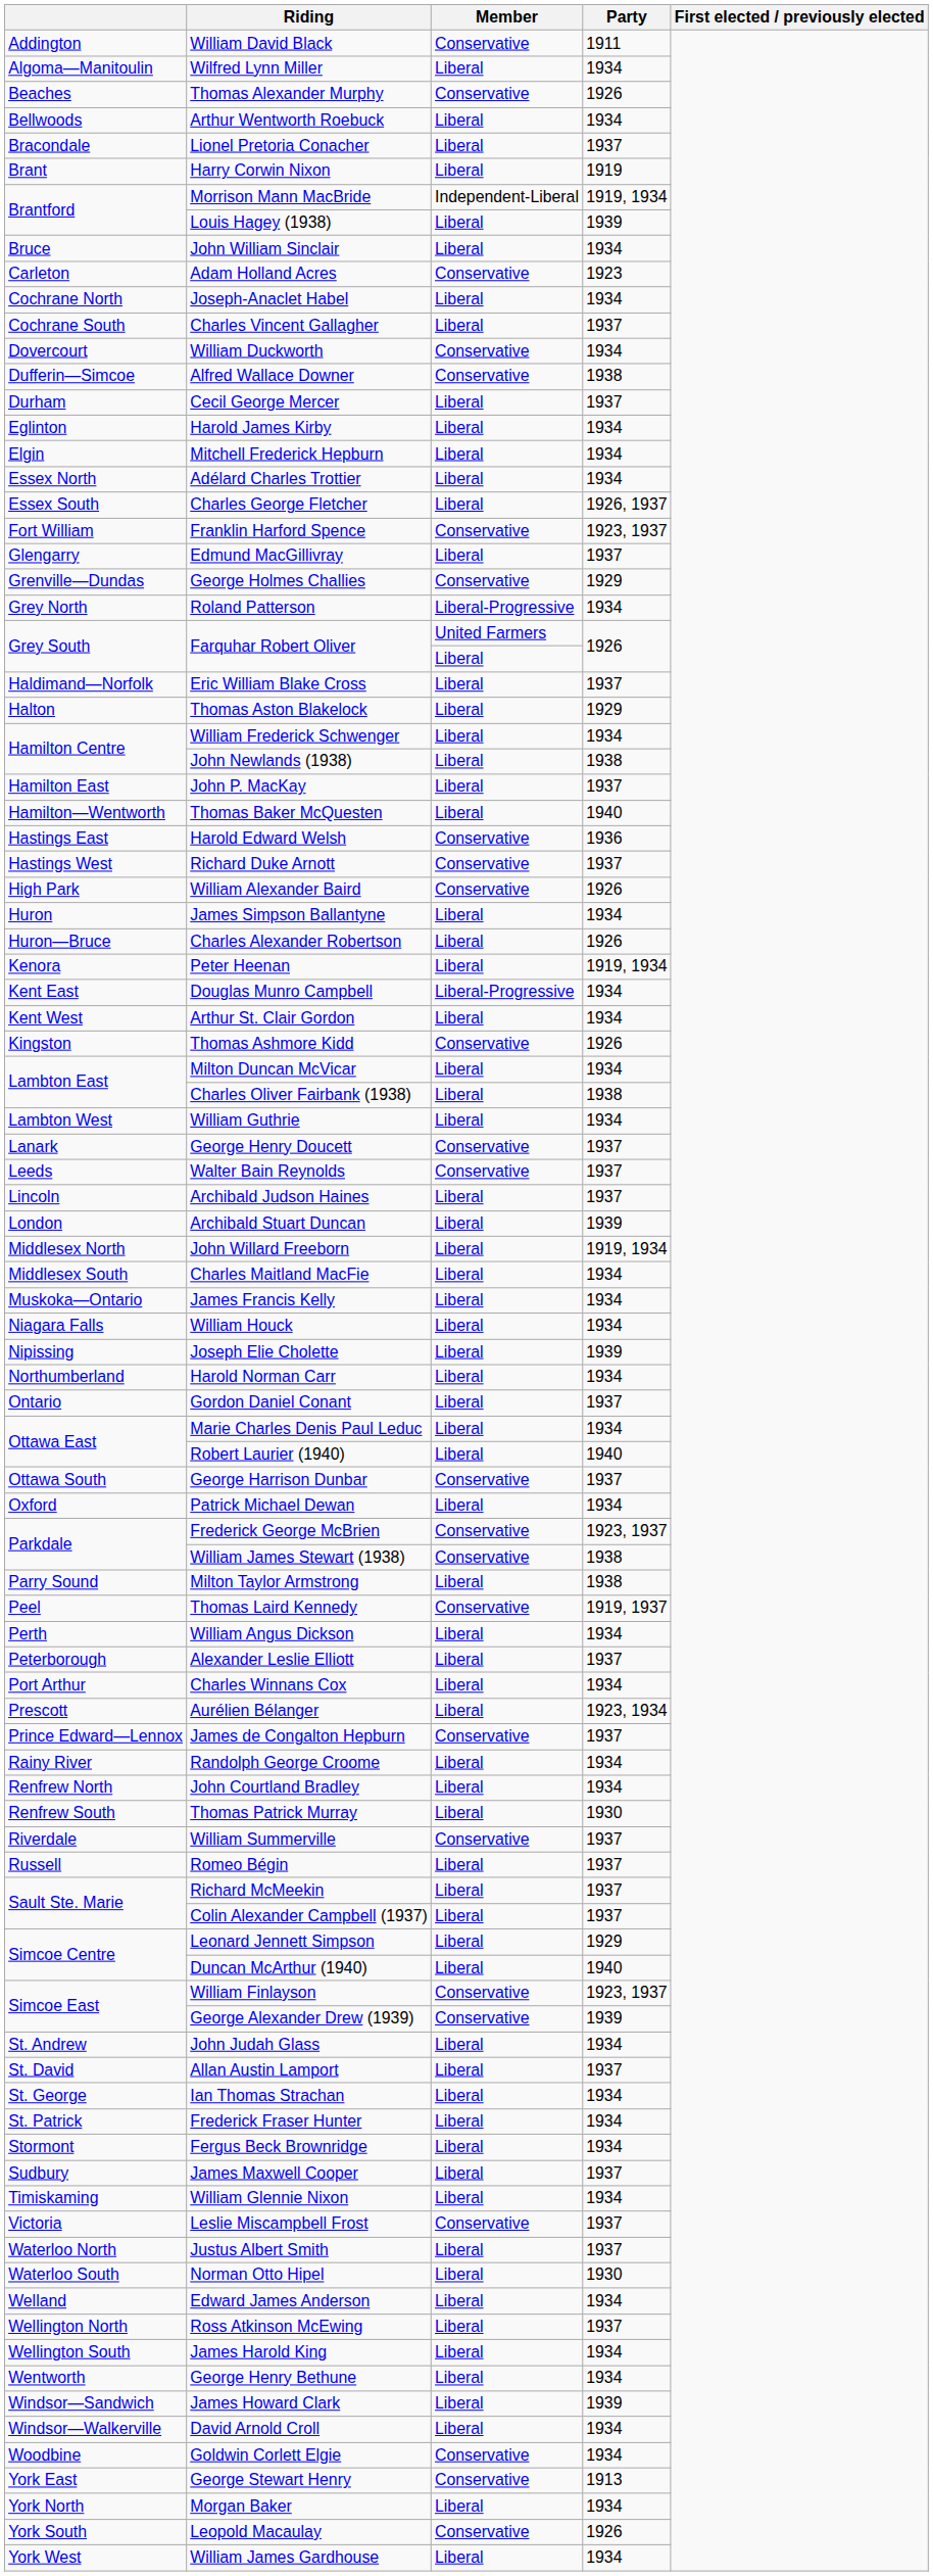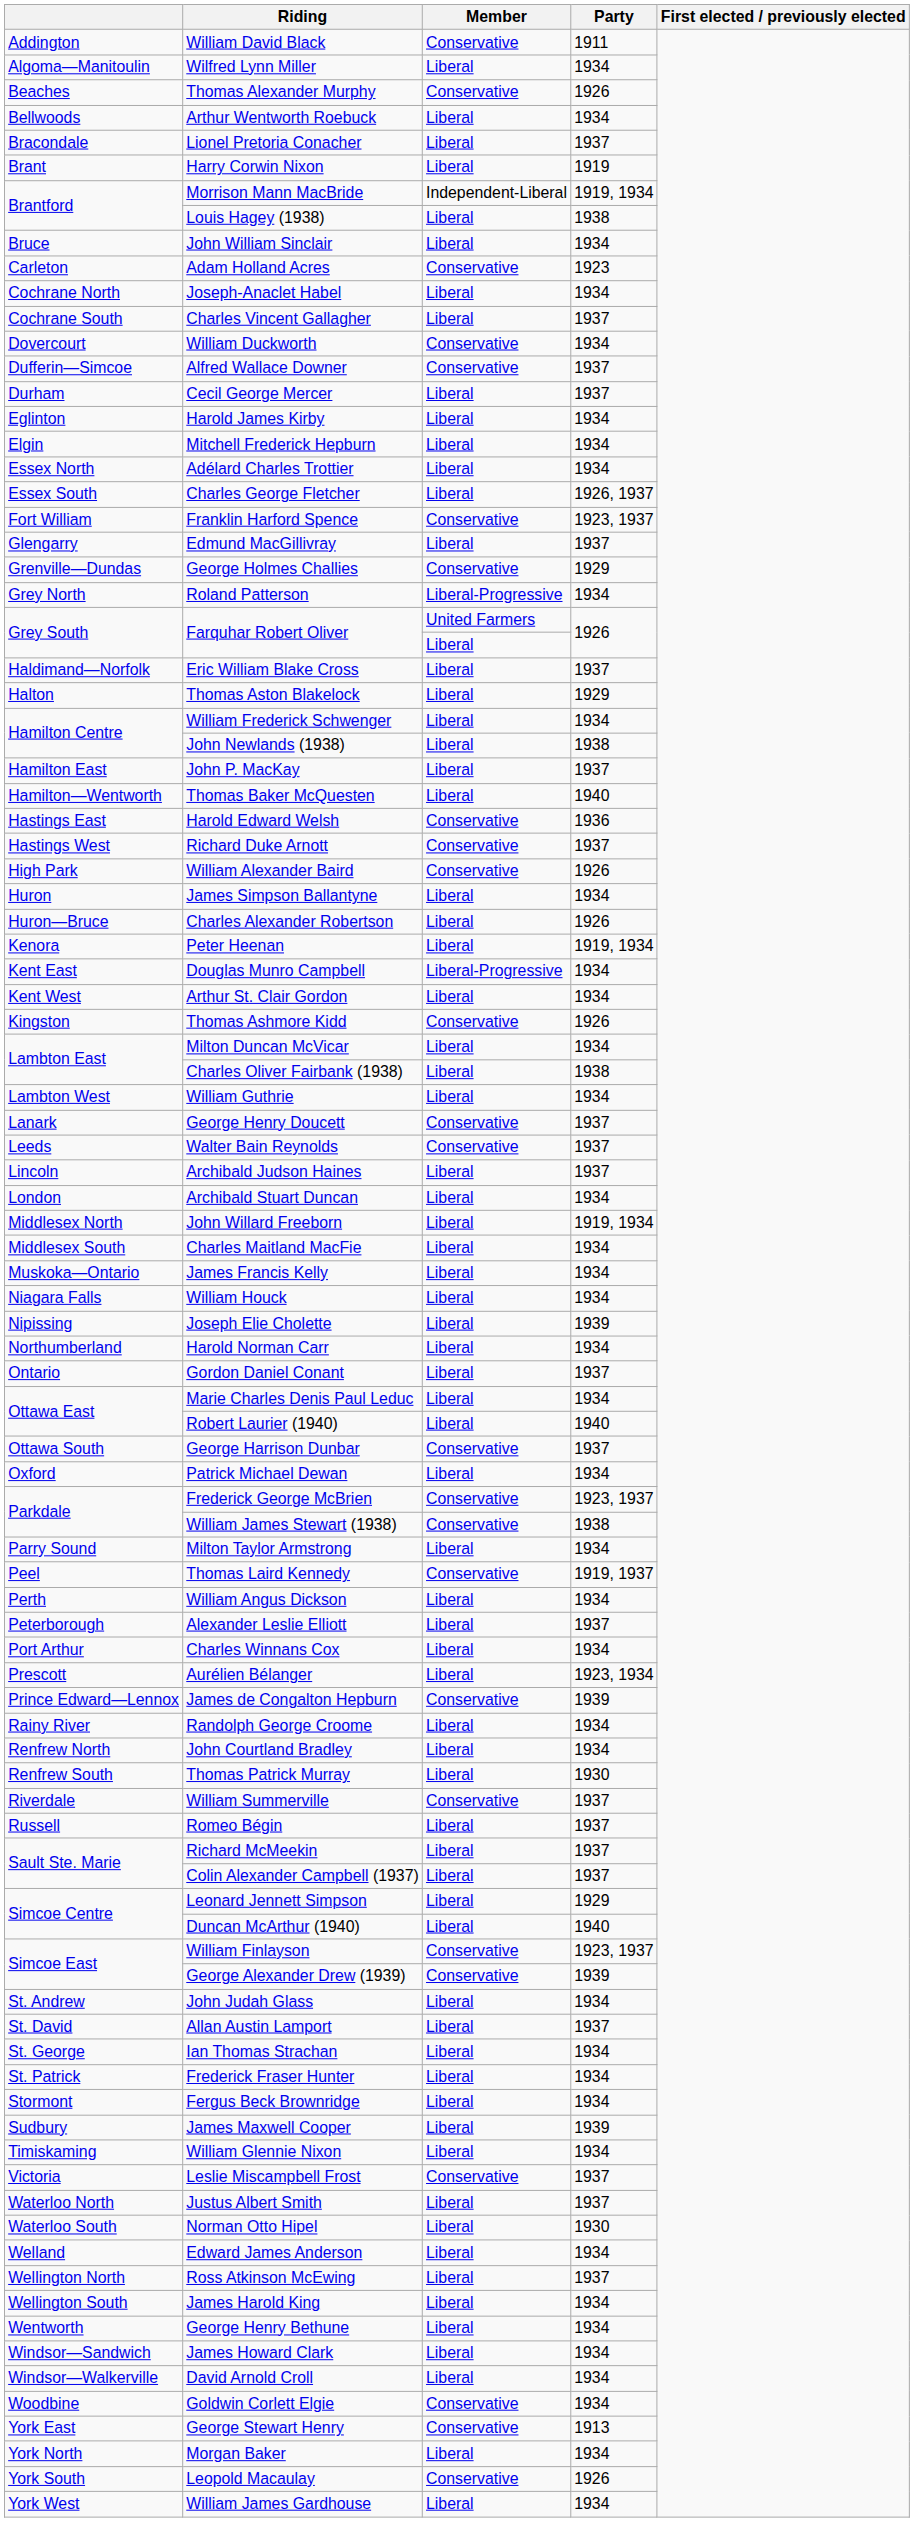 <table class="wikitable sortable">
 <tr>
 <th></th>
 <th>Riding</th>
 <th>Member</th>
 <th>Party</th>
 <th>First elected / previously elected</th>
 </tr>
 <tr>
 <td><a href='#'>Addington</a></td>
 <td><a href='#'>William David Black</a></td>
 <td><a href='#'>Conservative</a></td>
 <td>1911</td>
 </tr>
 <tr>
 <td><a href='#'>Algoma—Manitoulin</a></td>
 <td><a href='#'>Wilfred Lynn Miller</a></td>
 <td><a href='#'>Liberal</a></td>
 <td>1934</td>
 </tr>
 <tr>
 <td><a href='#'>Beaches</a></td>
 <td><a href='#'>Thomas Alexander Murphy</a></td>
 <td><a href='#'>Conservative</a></td>
 <td>1926</td>
 </tr>
 <tr>
 <td><a href='#'>Bellwoods</a></td>
 <td><a href='#'>Arthur Wentworth Roebuck</a></td>
 <td><a href='#'>Liberal</a></td>
 <td>1934</td>
 </tr>
 <tr>
 <td><a href='#'>Bracondale</a></td>
 <td><a href='#'>Lionel Pretoria Conacher</a></td>
 <td><a href='#'>Liberal</a></td>
 <td>1937</td>
 </tr>
 <tr>
 <td><a href='#'>Brant</a></td>
 <td><a href='#'>Harry Corwin Nixon</a></td>
 <td><a href='#'>Liberal</a></td>
 <td>1919</td>
 </tr>
 <tr>
 <td rowspan="2"><a href='#'>Brantford</a></td>
 <td><a href='#'>Morrison Mann MacBride</a></td>
 <td>Independent-Liberal</td>
 <td>1919, 1934</td>
 </tr>
 <tr>
 <td><a href='#'>Louis Hagey</a> (1938)</td>
 <td><a href='#'>Liberal</a></td>
-<td>1939</td>
+<td>1938</td>
 </tr>
 <tr>
 <td><a href='#'>Bruce</a></td>
 <td><a href='#'>John William Sinclair</a></td>
 <td><a href='#'>Liberal</a></td>
 <td>1934</td>
 </tr>
 <tr>
 <td><a href='#'>Carleton</a></td>
 <td><a href='#'>Adam Holland Acres</a></td>
 <td><a href='#'>Conservative</a></td>
 <td>1923</td>
 </tr>
 <tr>
 <td><a href='#'>Cochrane North</a></td>
 <td><a href='#'>Joseph-Anaclet Habel</a></td>
 <td><a href='#'>Liberal</a></td>
 <td>1934</td>
 </tr>
 <tr>
 <td><a href='#'>Cochrane South</a></td>
 <td><a href='#'>Charles Vincent Gallagher</a></td>
 <td><a href='#'>Liberal</a></td>
 <td>1937</td>
 </tr>
 <tr>
 <td><a href='#'>Dovercourt</a></td>
 <td><a href='#'>William Duckworth</a></td>
 <td><a href='#'>Conservative</a></td>
 <td>1934</td>
 </tr>
 <tr>
 <td><a href='#'>Dufferin—Simcoe</a></td>
 <td><a href='#'>Alfred Wallace Downer</a></td>
 <td><a href='#'>Conservative</a></td>
-<td>1938</td>
+<td>1937</td>
 </tr>
 <tr>
 <td><a href='#'>Durham</a></td>
 <td><a href='#'>Cecil George Mercer</a></td>
 <td><a href='#'>Liberal</a></td>
 <td>1937</td>
 </tr>
 <tr>
 <td><a href='#'>Eglinton</a></td>
 <td><a href='#'>Harold James Kirby</a></td>
 <td><a href='#'>Liberal</a></td>
 <td>1934</td>
 </tr>
 <tr>
 <td><a href='#'>Elgin</a></td>
 <td><a href='#'>Mitchell Frederick Hepburn</a></td>
 <td><a href='#'>Liberal</a></td>
 <td>1934</td>
 </tr>
 <tr>
 <td><a href='#'>Essex North</a></td>
 <td><a href='#'>Adélard Charles Trottier</a></td>
 <td><a href='#'>Liberal</a></td>
 <td>1934</td>
 </tr>
 <tr>
 <td><a href='#'>Essex South</a></td>
 <td><a href='#'>Charles George Fletcher</a></td>
 <td><a href='#'>Liberal</a></td>
 <td>1926, 1937</td>
 </tr>
 <tr>
 <td><a href='#'>Fort William</a></td>
 <td><a href='#'>Franklin Harford Spence</a></td>
 <td><a href='#'>Conservative</a></td>
 <td>1923, 1937</td>
 </tr>
 <tr>
 <td><a href='#'>Glengarry</a></td>
 <td><a href='#'>Edmund MacGillivray</a></td>
 <td><a href='#'>Liberal</a></td>
 <td>1937</td>
 </tr>
 <tr>
 <td><a href='#'>Grenville—Dundas</a></td>
 <td><a href='#'>George Holmes Challies</a></td>
 <td><a href='#'>Conservative</a></td>
 <td>1929</td>
 </tr>
 <tr>
 <td><a href='#'>Grey North</a></td>
 <td><a href='#'>Roland Patterson</a></td>
 <td><a href='#'>Liberal-Progressive</a></td>
 <td>1934</td>
 </tr>
 <tr>
 <td rowspan="2"><a href='#'>Grey South</a></td>
 <td rowspan="2"><a href='#'>Farquhar Robert Oliver</a></td>
 <td><a href='#'>United Farmers</a></td>
 <td rowspan="2">1926</td>
 </tr>
 <tr>
 <td><a href='#'>Liberal</a></td>
 </tr>
 <tr>
 <td><a href='#'>Haldimand—Norfolk</a></td>
 <td><a href='#'>Eric William Blake Cross</a></td>
 <td><a href='#'>Liberal</a></td>
 <td>1937</td>
 </tr>
 <tr>
 <td><a href='#'>Halton</a></td>
 <td><a href='#'>Thomas Aston Blakelock</a></td>
 <td><a href='#'>Liberal</a></td>
 <td>1929</td>
 </tr>
 <tr>
 <td rowspan="2"><a href='#'>Hamilton Centre</a></td>
 <td><a href='#'>William Frederick Schwenger</a></td>
 <td><a href='#'>Liberal</a></td>
 <td>1934</td>
 </tr>
 <tr>
 <td><a href='#'>John Newlands</a> (1938)</td>
 <td><a href='#'>Liberal</a></td>
 <td>1938</td>
 </tr>
 <tr>
 <td><a href='#'>Hamilton East</a></td>
 <td><a href='#'>John P. MacKay</a></td>
 <td><a href='#'>Liberal</a></td>
 <td>1937</td>
 </tr>
 <tr>
 <td><a href='#'>Hamilton—Wentworth</a></td>
 <td><a href='#'>Thomas Baker McQuesten</a></td>
 <td><a href='#'>Liberal</a></td>
 <td>1940</td>
 </tr>
 <tr>
 <td><a href='#'>Hastings East</a></td>
 <td><a href='#'>Harold Edward Welsh</a></td>
 <td><a href='#'>Conservative</a></td>
 <td>1936</td>
 </tr>
 <tr>
 <td><a href='#'>Hastings West</a></td>
 <td><a href='#'>Richard Duke Arnott</a></td>
 <td><a href='#'>Conservative</a></td>
 <td>1937</td>
 </tr>
 <tr>
 <td><a href='#'>High Park</a></td>
 <td><a href='#'>William Alexander Baird</a></td>
 <td><a href='#'>Conservative</a></td>
 <td>1926</td>
 </tr>
 <tr>
 <td><a href='#'>Huron</a></td>
 <td><a href='#'>James Simpson Ballantyne</a></td>
 <td><a href='#'>Liberal</a></td>
 <td>1934</td>
 </tr>
 <tr>
 <td><a href='#'>Huron—Bruce</a></td>
 <td><a href='#'>Charles Alexander Robertson</a></td>
 <td><a href='#'>Liberal</a></td>
 <td>1926</td>
 </tr>
 <tr>
 <td><a href='#'>Kenora</a></td>
 <td><a href='#'>Peter Heenan</a></td>
 <td><a href='#'>Liberal</a></td>
 <td>1919, 1934</td>
 </tr>
 <tr>
 <td><a href='#'>Kent East</a></td>
 <td><a href='#'>Douglas Munro Campbell</a></td>
 <td><a href='#'>Liberal-Progressive</a></td>
 <td>1934</td>
 </tr>
 <tr>
 <td><a href='#'>Kent West</a></td>
 <td><a href='#'>Arthur St. Clair Gordon</a></td>
 <td><a href='#'>Liberal</a></td>
 <td>1934</td>
 </tr>
 <tr>
 <td><a href='#'>Kingston</a></td>
 <td><a href='#'>Thomas Ashmore Kidd</a></td>
 <td><a href='#'>Conservative</a></td>
 <td>1926</td>
 </tr>
 <tr>
 <td rowspan="2"><a href='#'>Lambton East</a></td>
 <td><a href='#'>Milton Duncan McVicar</a></td>
 <td><a href='#'>Liberal</a></td>
 <td>1934</td>
 </tr>
 <tr>
 <td><a href='#'>Charles Oliver Fairbank</a> (1938)</td>
 <td><a href='#'>Liberal</a></td>
 <td>1938</td>
 </tr>
 <tr>
 <td><a href='#'>Lambton West</a></td>
 <td><a href='#'>William Guthrie</a></td>
 <td><a href='#'>Liberal</a></td>
 <td>1934</td>
 </tr>
 <tr>
 <td><a href='#'>Lanark</a></td>
 <td><a href='#'>George Henry Doucett</a></td>
 <td><a href='#'>Conservative</a></td>
 <td>1937</td>
 </tr>
 <tr>
 <td><a href='#'>Leeds</a></td>
 <td><a href='#'>Walter Bain Reynolds</a></td>
 <td><a href='#'>Conservative</a></td>
 <td>1937</td>
 </tr>
 <tr>
 <td><a href='#'>Lincoln</a></td>
 <td><a href='#'>Archibald Judson Haines</a></td>
 <td><a href='#'>Liberal</a></td>
 <td>1937</td>
 </tr>
 <tr>
 <td><a href='#'>London</a></td>
 <td><a href='#'>Archibald Stuart Duncan</a></td>
 <td><a href='#'>Liberal</a></td>
-<td>1939</td>
+<td>1934</td>
 </tr>
 <tr>
 <td><a href='#'>Middlesex North</a></td>
 <td><a href='#'>John Willard Freeborn</a></td>
 <td><a href='#'>Liberal</a></td>
 <td>1919, 1934</td>
 </tr>
 <tr>
 <td><a href='#'>Middlesex South</a></td>
 <td><a href='#'>Charles Maitland MacFie</a></td>
 <td><a href='#'>Liberal</a></td>
 <td>1934</td>
 </tr>
 <tr>
 <td><a href='#'>Muskoka—Ontario</a></td>
 <td><a href='#'>James Francis Kelly</a></td>
 <td><a href='#'>Liberal</a></td>
 <td>1934</td>
 </tr>
 <tr>
 <td><a href='#'>Niagara Falls</a></td>
 <td><a href='#'>William Houck</a></td>
 <td><a href='#'>Liberal</a></td>
 <td>1934</td>
 </tr>
 <tr>
 <td><a href='#'>Nipissing</a></td>
 <td><a href='#'>Joseph Elie Cholette</a></td>
 <td><a href='#'>Liberal</a></td>
 <td>1939</td>
 </tr>
 <tr>
 <td><a href='#'>Northumberland</a></td>
 <td><a href='#'>Harold Norman Carr</a></td>
 <td><a href='#'>Liberal</a></td>
 <td>1934</td>
 </tr>
 <tr>
 <td><a href='#'>Ontario</a></td>
 <td><a href='#'>Gordon Daniel Conant</a></td>
 <td><a href='#'>Liberal</a></td>
 <td>1937</td>
 </tr>
 <tr>
 <td rowspan="2"><a href='#'>Ottawa East</a></td>
 <td><a href='#'>Marie Charles Denis Paul Leduc</a></td>
 <td><a href='#'>Liberal</a></td>
 <td>1934</td>
 </tr>
 <tr>
 <td><a href='#'>Robert Laurier</a> (1940)</td>
 <td><a href='#'>Liberal</a></td>
 <td>1940</td>
 </tr>
 <tr>
 <td><a href='#'>Ottawa South</a></td>
 <td><a href='#'>George Harrison Dunbar</a></td>
 <td><a href='#'>Conservative</a></td>
 <td>1937</td>
 </tr>
 <tr>
 <td><a href='#'>Oxford</a></td>
 <td><a href='#'>Patrick Michael Dewan</a></td>
 <td><a href='#'>Liberal</a></td>
 <td>1934</td>
 </tr>
 <tr>
 <td rowspan="2"><a href='#'>Parkdale</a></td>
 <td><a href='#'>Frederick George McBrien</a></td>
 <td><a href='#'>Conservative</a></td>
 <td>1923, 1937</td>
 </tr>
 <tr>
 <td><a href='#'>William James Stewart</a> (1938)</td>
 <td><a href='#'>Conservative</a></td>
 <td>1938</td>
 </tr>
 <tr>
 <td><a href='#'>Parry Sound</a></td>
 <td><a href='#'>Milton Taylor Armstrong</a></td>
 <td><a href='#'>Liberal</a></td>
-<td>1938</td>
+<td>1934</td>
 </tr>
 <tr>
 <td><a href='#'>Peel</a></td>
 <td><a href='#'>Thomas Laird Kennedy</a></td>
 <td><a href='#'>Conservative</a></td>
 <td>1919, 1937</td>
 </tr>
 <tr>
 <td><a href='#'>Perth</a></td>
 <td><a href='#'>William Angus Dickson</a></td>
 <td><a href='#'>Liberal</a></td>
 <td>1934</td>
 </tr>
 <tr>
 <td><a href='#'>Peterborough</a></td>
 <td><a href='#'>Alexander Leslie Elliott</a></td>
 <td><a href='#'>Liberal</a></td>
 <td>1937</td>
 </tr>
 <tr>
 <td><a href='#'>Port Arthur</a></td>
 <td><a href='#'>Charles Winnans Cox</a></td>
 <td><a href='#'>Liberal</a></td>
 <td>1934</td>
 </tr>
 <tr>
 <td><a href='#'>Prescott</a></td>
 <td><a href='#'>Aurélien Bélanger</a></td>
 <td><a href='#'>Liberal</a></td>
 <td>1923, 1934</td>
 </tr>
 <tr>
 <td><a href='#'>Prince Edward—Lennox</a></td>
 <td><a href='#'>James de Congalton Hepburn</a></td>
 <td><a href='#'>Conservative</a></td>
-<td>1937</td>
+<td>1939</td>
 </tr>
 <tr>
 <td><a href='#'>Rainy River</a></td>
 <td><a href='#'>Randolph George Croome</a></td>
 <td><a href='#'>Liberal</a></td>
 <td>1934</td>
 </tr>
 <tr>
 <td><a href='#'>Renfrew North</a></td>
 <td><a href='#'>John Courtland Bradley</a></td>
 <td><a href='#'>Liberal</a></td>
 <td>1934</td>
 </tr>
 <tr>
 <td><a href='#'>Renfrew South</a></td>
 <td><a href='#'>Thomas Patrick Murray</a></td>
 <td><a href='#'>Liberal</a></td>
 <td>1930</td>
 </tr>
 <tr>
 <td><a href='#'>Riverdale</a></td>
 <td><a href='#'>William Summerville</a></td>
 <td><a href='#'>Conservative</a></td>
 <td>1937</td>
 </tr>
 <tr>
 <td><a href='#'>Russell</a></td>
 <td><a href='#'>Romeo Bégin</a></td>
 <td><a href='#'>Liberal</a></td>
 <td>1937</td>
 </tr>
 <tr>
 <td rowspan="2"><a href='#'>Sault Ste. Marie</a></td>
 <td><a href='#'>Richard McMeekin</a></td>
 <td><a href='#'>Liberal</a></td>
 <td>1937</td>
 </tr>
 <tr>
 <td><a href='#'>Colin Alexander Campbell</a> (1937)</td>
 <td><a href='#'>Liberal</a></td>
 <td>1937</td>
 </tr>
 <tr>
 <td rowspan="2"><a href='#'>Simcoe Centre</a></td>
 <td><a href='#'>Leonard Jennett Simpson</a></td>
 <td><a href='#'>Liberal</a></td>
 <td>1929</td>
 </tr>
 <tr>
 <td><a href='#'>Duncan McArthur</a> (1940)</td>
 <td><a href='#'>Liberal</a></td>
 <td>1940</td>
 </tr>
 <tr>
 <td rowspan="2"><a href='#'>Simcoe East</a></td>
 <td><a href='#'>William Finlayson</a></td>
 <td><a href='#'>Conservative</a></td>
 <td>1923, 1937</td>
 </tr>
 <tr>
 <td><a href='#'>George Alexander Drew</a> (1939)</td>
 <td><a href='#'>Conservative</a></td>
 <td>1939</td>
 </tr>
 <tr>
 <td><a href='#'>St. Andrew</a></td>
 <td><a href='#'>John Judah Glass</a></td>
 <td><a href='#'>Liberal</a></td>
 <td>1934</td>
 </tr>
 <tr>
 <td><a href='#'>St. David</a></td>
 <td><a href='#'>Allan Austin Lamport</a></td>
 <td><a href='#'>Liberal</a></td>
 <td>1937</td>
 </tr>
 <tr>
 <td><a href='#'>St. George</a></td>
 <td><a href='#'>Ian Thomas Strachan</a></td>
 <td><a href='#'>Liberal</a></td>
 <td>1934</td>
 </tr>
 <tr>
 <td><a href='#'>St. Patrick</a></td>
 <td><a href='#'>Frederick Fraser Hunter</a></td>
 <td><a href='#'>Liberal</a></td>
 <td>1934</td>
 </tr>
 <tr>
 <td><a href='#'>Stormont</a></td>
 <td><a href='#'>Fergus Beck Brownridge</a></td>
 <td><a href='#'>Liberal</a></td>
 <td>1934</td>
 </tr>
 <tr>
 <td><a href='#'>Sudbury</a></td>
 <td><a href='#'>James Maxwell Cooper</a></td>
 <td><a href='#'>Liberal</a></td>
-<td>1937</td>
+<td>1939</td>
 </tr>
 <tr>
 <td><a href='#'>Timiskaming</a></td>
 <td><a href='#'>William Glennie Nixon</a></td>
 <td><a href='#'>Liberal</a></td>
 <td>1934</td>
 </tr>
 <tr>
 <td><a href='#'>Victoria</a></td>
 <td><a href='#'>Leslie Miscampbell Frost</a></td>
 <td><a href='#'>Conservative</a></td>
 <td>1937</td>
 </tr>
 <tr>
 <td><a href='#'>Waterloo North</a></td>
 <td><a href='#'>Justus Albert Smith</a></td>
 <td><a href='#'>Liberal</a></td>
 <td>1937</td>
 </tr>
 <tr>
 <td><a href='#'>Waterloo South</a></td>
 <td><a href='#'>Norman Otto Hipel</a></td>
 <td><a href='#'>Liberal</a></td>
 <td>1930</td>
 </tr>
 <tr>
 <td><a href='#'>Welland</a></td>
 <td><a href='#'>Edward James Anderson</a></td>
 <td><a href='#'>Liberal</a></td>
 <td>1934</td>
 </tr>
 <tr>
 <td><a href='#'>Wellington North</a></td>
 <td><a href='#'>Ross Atkinson McEwing</a></td>
 <td><a href='#'>Liberal</a></td>
 <td>1937</td>
 </tr>
 <tr>
 <td><a href='#'>Wellington South</a></td>
 <td><a href='#'>James Harold King</a></td>
 <td><a href='#'>Liberal</a></td>
 <td>1934</td>
 </tr>
 <tr>
 <td><a href='#'>Wentworth</a></td>
 <td><a href='#'>George Henry Bethune</a></td>
 <td><a href='#'>Liberal</a></td>
 <td>1934</td>
 </tr>
 <tr>
 <td><a href='#'>Windsor—Sandwich</a></td>
 <td><a href='#'>James Howard Clark</a></td>
 <td><a href='#'>Liberal</a></td>
-<td>1939</td>
+<td>1934</td>
 </tr>
 <tr>
 <td><a href='#'>Windsor—Walkerville</a></td>
 <td><a href='#'>David Arnold Croll</a></td>
 <td><a href='#'>Liberal</a></td>
 <td>1934</td>
 </tr>
 <tr>
 <td><a href='#'>Woodbine</a></td>
 <td><a href='#'>Goldwin Corlett Elgie</a></td>
 <td><a href='#'>Conservative</a></td>
 <td>1934</td>
 </tr>
 <tr>
 <td><a href='#'>York East</a></td>
 <td><a href='#'>George Stewart Henry</a></td>
 <td><a href='#'>Conservative</a></td>
 <td>1913</td>
 </tr>
 <tr>
 <td><a href='#'>York North</a></td>
 <td><a href='#'>Morgan Baker</a></td>
 <td><a href='#'>Liberal</a></td>
 <td>1934</td>
 </tr>
 <tr>
 <td><a href='#'>York South</a></td>
 <td><a href='#'>Leopold Macaulay</a></td>
 <td><a href='#'>Conservative</a></td>
 <td>1926</td>
 </tr>
 <tr>
 <td><a href='#'>York West</a></td>
 <td><a href='#'>William James Gardhouse</a></td>
 <td><a href='#'>Liberal</a></td>
 <td>1934</td>
 </tr>
 </table>
